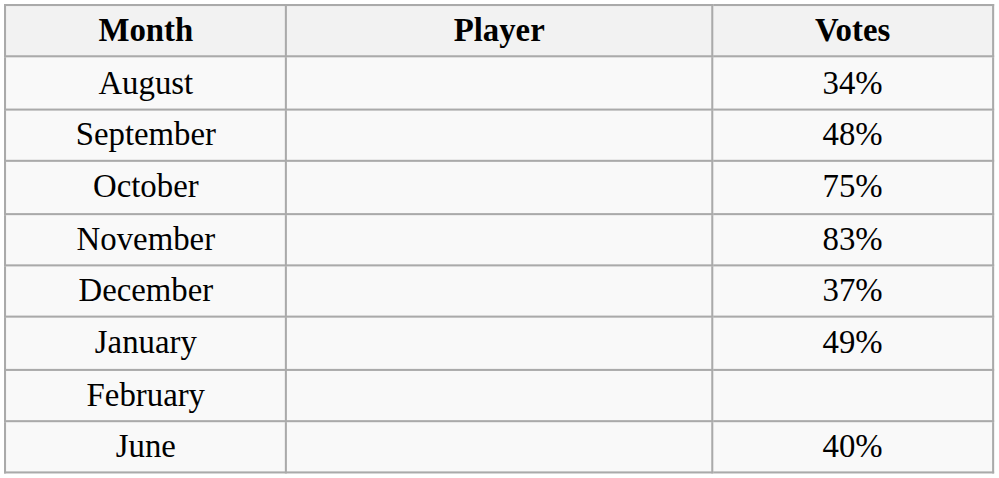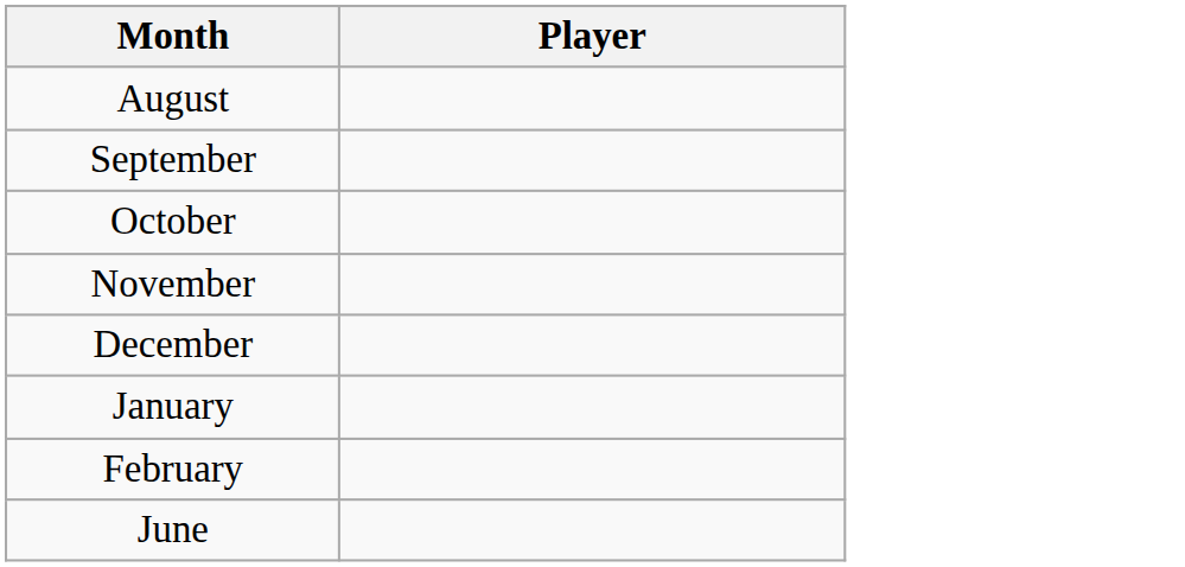 <table class="wikitable" style="text-align:center">
 <tr>
 <th>Month</th>
 <th>Player</th>
-<th>Votes</th>
 </tr>
 <tr>
 <td style="width:130px;">August</td>
 <td style="width:200px;"></td>
-<td style="width:130px;">34%</td>
 </tr>
 <tr>
 <td style="width:130px;">September</td>
 <td style="width:200px;"></td>
-<td style="width:130px;">48%</td>
 </tr>
 <tr>
 <td style="width:130px;">October</td>
 <td style="width:200px;"></td>
-<td style="width:130px;">75%</td>
 </tr>
 <tr>
 <td style="width:130px;">November</td>
 <td style="width:200px;"></td>
-<td style="width:130px;">83%</td>
 </tr>
 <tr>
 <td style="width:130px;">December</td>
 <td style="width:200px;"></td>
-<td style="width:130px;">37%</td>
 </tr>
 <tr>
 <td style="width:130px;">January</td>
 <td style="width:200px;"></td>
-<td style="width:130px;">49%</td>
 </tr>
 <tr>
 <td style="width:130px;">February</td>
 <td style="width:200px;"></td>
-<td style="width:130px;"></td>
 </tr>
 <tr>
 <td style="width:130px;">June</td>
 <td style="width:200px;"></td>
-<td style="width:130px;">40%</td>
 </tr>
 </table>
